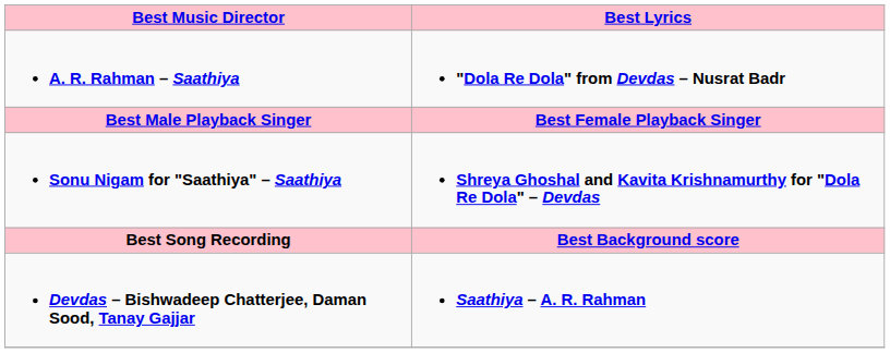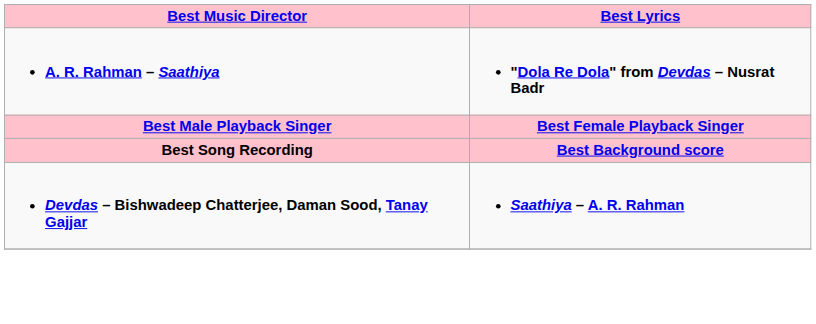 <table class=wikitable style="width=150%">
 <tr>
 <th style="background:#FFC1CC;" ! style="width=50%"><a href='#'>Best Music Director</a></th>
 <th style="background:#FFC1CC;" ! style="width=50%"><a href='#'>Best Lyrics</a></th>
 </tr>
 <tr>
 <td valign="top"><br><ul><li><strong><a href='#'>A. R. Rahman</a> – <a href='#'><em>Saathiya</em></a></strong></li></ul></td>
 <td valign="top"><br><ul><li><strong>"<a href='#'>Dola Re Dola</a>" from <a href='#'><em>Devdas</em></a> – Nusrat Badr</strong></li></ul></td>
 </tr>
 <tr>
 <th style="background:#FFC1CC;" ! style="width=50%"><a href='#'>Best Male Playback Singer</a></th>
 <th style="background:#FFC1CC;" ! style="width=50%"><a href='#'>Best Female Playback Singer</a></th>
 </tr>
 <tr>
-<td valign="top"><br><ul><li><strong><a href='#'>Sonu Nigam</a> for "Saathiya" – <a href='#'><em>Saathiya</em></a></strong></li></ul></td>
-<td valign="top"><br><ul><li><strong><a href='#'>Shreya Ghoshal</a> and <a href='#'>Kavita Krishnamurthy</a> for "<a href='#'>Dola Re Dola</a>" – <a href='#'><em>Devdas</em></a></strong></li></ul></td>
-</tr>
-<tr>
 <th style="background:#FFC1CC;" ! style="width=50%">Best Song Recording</th>
 <th style="background:#FFC1CC;" ! style="width=50%"><a href='#'>Best Background score</a></th>
 </tr>
 <tr>
 <td valign="top"><br><ul><li><strong><a href='#'><em>Devdas</em></a> – Bishwadeep Chatterjee, Daman Sood, <a href='#'>Tanay Gajjar</a></strong></li></ul></td>
 <td valign="top"><br><ul><li><a href='#'><strong><em>Saathiya</em></strong></a><strong> – <a href='#'>A. R. Rahman</a></strong></li></ul></td>
 </tr>
 <tr>
 </tr>
 </table>
